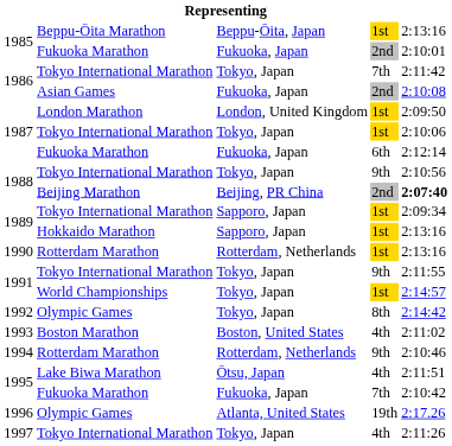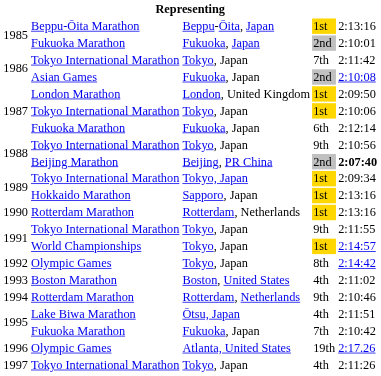 <table>
 <tr>
 <th colspan="5">Representing </th>
 </tr>
 <tr>
 <td rowspan=2>1985</td>
 <td><a href='#'>Beppu-Ōita Marathon</a></td>
 <td><a href='#'>Beppu</a>-<a href='#'>Ōita</a>, <a href='#'>Japan</a></td>
 <td bgcolor="gold">1st</td>
 <td>2:13:16</td>
 </tr>
 <tr>
 <td><a href='#'>Fukuoka Marathon</a></td>
 <td><a href='#'>Fukuoka</a>, <a href='#'>Japan</a></td>
 <td bgcolor="silver">2nd</td>
 <td>2:10:01</td>
 </tr>
 <tr>
 <td rowspan=2>1986</td>
 <td><a href='#'>Tokyo International Marathon</a></td>
 <td><a href='#'>Tokyo</a>, Japan</td>
 <td>7th</td>
 <td>2:11:42</td>
 </tr>
 <tr>
 <td><a href='#'>Asian Games</a></td>
 <td><a href='#'>Fukuoka</a>, Japan</td>
 <td bgcolor="silver">2nd</td>
 <td><a href='#'>2:10:08</a></td>
 </tr>
 <tr>
 <td rowspan=3>1987</td>
 <td><a href='#'>London Marathon</a></td>
 <td><a href='#'>London</a>, United Kingdom</td>
 <td bgcolor="gold">1st</td>
 <td>2:09:50</td>
 </tr>
 <tr>
 <td><a href='#'>Tokyo International Marathon</a></td>
 <td><a href='#'>Tokyo</a>, Japan</td>
 <td bgcolor="gold">1st</td>
 <td>2:10:06</td>
 </tr>
 <tr>
 <td><a href='#'>Fukuoka Marathon</a></td>
 <td><a href='#'>Fukuoka</a>, Japan</td>
 <td>6th</td>
 <td>2:12:14</td>
 </tr>
 <tr>
 <td rowspan=2>1988</td>
 <td><a href='#'>Tokyo International Marathon</a></td>
 <td><a href='#'>Tokyo</a>, Japan</td>
 <td>9th</td>
 <td>2:10:56</td>
 </tr>
 <tr>
 <td><a href='#'>Beijing Marathon</a></td>
 <td><a href='#'>Beijing</a>, <a href='#'>PR China</a></td>
 <td bgcolor="silver">2nd</td>
 <td><strong>2:07:40</strong></td>
 </tr>
 <tr>
 <td rowspan=2>1989</td>
 <td><a href='#'>Tokyo International Marathon</a></td>
-<td><a href='#'>Sapporo</a>, Japan</td>
+<td><a href='#'>Tokyo, Japan</a></td>
 <td bgcolor="gold">1st</td>
 <td>2:09:34</td>
 </tr>
 <tr>
 <td><a href='#'>Hokkaido Marathon</a></td>
 <td><a href='#'>Sapporo</a>, Japan</td>
 <td bgcolor="gold">1st</td>
 <td>2:13:16</td>
 </tr>
 <tr>
 <td>1990</td>
 <td><a href='#'>Rotterdam Marathon</a></td>
 <td><a href='#'>Rotterdam</a>, Netherlands</td>
 <td bgcolor="gold">1st</td>
 <td>2:13:16</td>
 </tr>
 <tr>
 <td rowspan=2>1991</td>
 <td><a href='#'>Tokyo International Marathon</a></td>
 <td><a href='#'>Tokyo</a>, Japan</td>
 <td>9th</td>
 <td>2:11:55</td>
 </tr>
 <tr>
 <td><a href='#'>World Championships</a></td>
 <td><a href='#'>Tokyo</a>, Japan</td>
 <td bgcolor="gold">1st</td>
 <td><a href='#'>2:14:57</a></td>
 </tr>
 <tr>
 <td>1992</td>
 <td><a href='#'>Olympic Games</a></td>
 <td><a href='#'>Tokyo</a>, Japan</td>
 <td>8th</td>
 <td><a href='#'>2:14:42</a></td>
 </tr>
 <tr>
 <td>1993</td>
 <td><a href='#'>Boston Marathon</a></td>
 <td><a href='#'>Boston</a>, <a href='#'>United States</a></td>
 <td>4th</td>
 <td>2:11:02</td>
 </tr>
 <tr>
 <td>1994</td>
 <td><a href='#'>Rotterdam Marathon</a></td>
 <td><a href='#'>Rotterdam</a>, <a href='#'>Netherlands</a></td>
 <td>9th</td>
 <td>2:10:46</td>
 </tr>
 <tr>
 <td rowspan=2>1995</td>
 <td><a href='#'>Lake Biwa Marathon</a></td>
 <td><a href='#'>Ōtsu, Japan</a></td>
 <td>4th</td>
 <td>2:11:51</td>
 </tr>
 <tr>
 <td><a href='#'>Fukuoka Marathon</a></td>
 <td><a href='#'>Fukuoka</a>, Japan</td>
 <td>7th</td>
 <td>2:10:42</td>
 </tr>
 <tr>
 <td>1996</td>
 <td><a href='#'>Olympic Games</a></td>
 <td><a href='#'>Atlanta, United States</a></td>
 <td>19th</td>
 <td><a href='#'>2:17.26</a></td>
 </tr>
 <tr>
 <td>1997</td>
 <td><a href='#'>Tokyo International Marathon</a></td>
 <td><a href='#'>Tokyo</a>, Japan</td>
 <td>4th</td>
 <td>2:11:26</td>
 </tr>
 </table>
